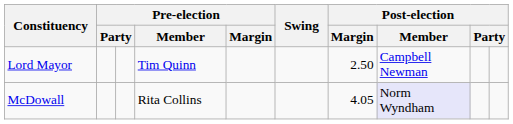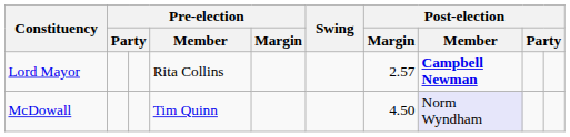 <table class="wikitable">
 <tr style="text-align: center">
 <th rowspan="2" style="width: 7em">Constituency</th>
 <th colspan="4" style="width: 15em">Pre-election</th>
 <th rowspan="2" style="width: 4em">Swing</th>
 <th colspan="4" style="width: 15em">Post-election</th>
 </tr>
 <tr style="text-align:center">
 <th colspan="2" style="width: 9em">Party</th>
 <th style="width: 8em">Member</th>
 <th style="width: 3em">Margin</th>
 <th style="width: 3em">Margin</th>
 <th style="width: 8em">Member</th>
 <th colspan="2" style="width: 9em">Party</th>
 </tr>
 <tr>
 <td><a href='#'>Lord Mayor</a></td>
 <td></td>
 <td></td>
-<td><a href='#'>Tim Quinn</a></td>
+<td>Rita Collins</td>
 <td style="text-align: right;"></td>
 <td style="text-align: right;"></td>
-<td style="text-align: right;">2.50</td>
-<td><a href='#'>Campbell Newman</a></td>
+<td style="text-align: right;">2.57</td>
+<td><strong><a href='#'>Campbell Newman</a></strong></td>
 <td></td>
 <td></td>
 </tr>
 <tr>
 <td><a href='#'>McDowall</a></td>
 <td></td>
 <td></td>
-<td>Rita Collins</td>
+<td><a href='#'>Tim Quinn</a></td>
 <td style="text-align: right;"></td>
 <td style="text-align: right;"></td>
-<td style="text-align: right;">4.05</td>
+<td style="text-align: right;">4.50</td>
 <td style="background: lavender;">Norm Wyndham</td>
 <td></td>
 <td></td>
 </tr>
 </table>
